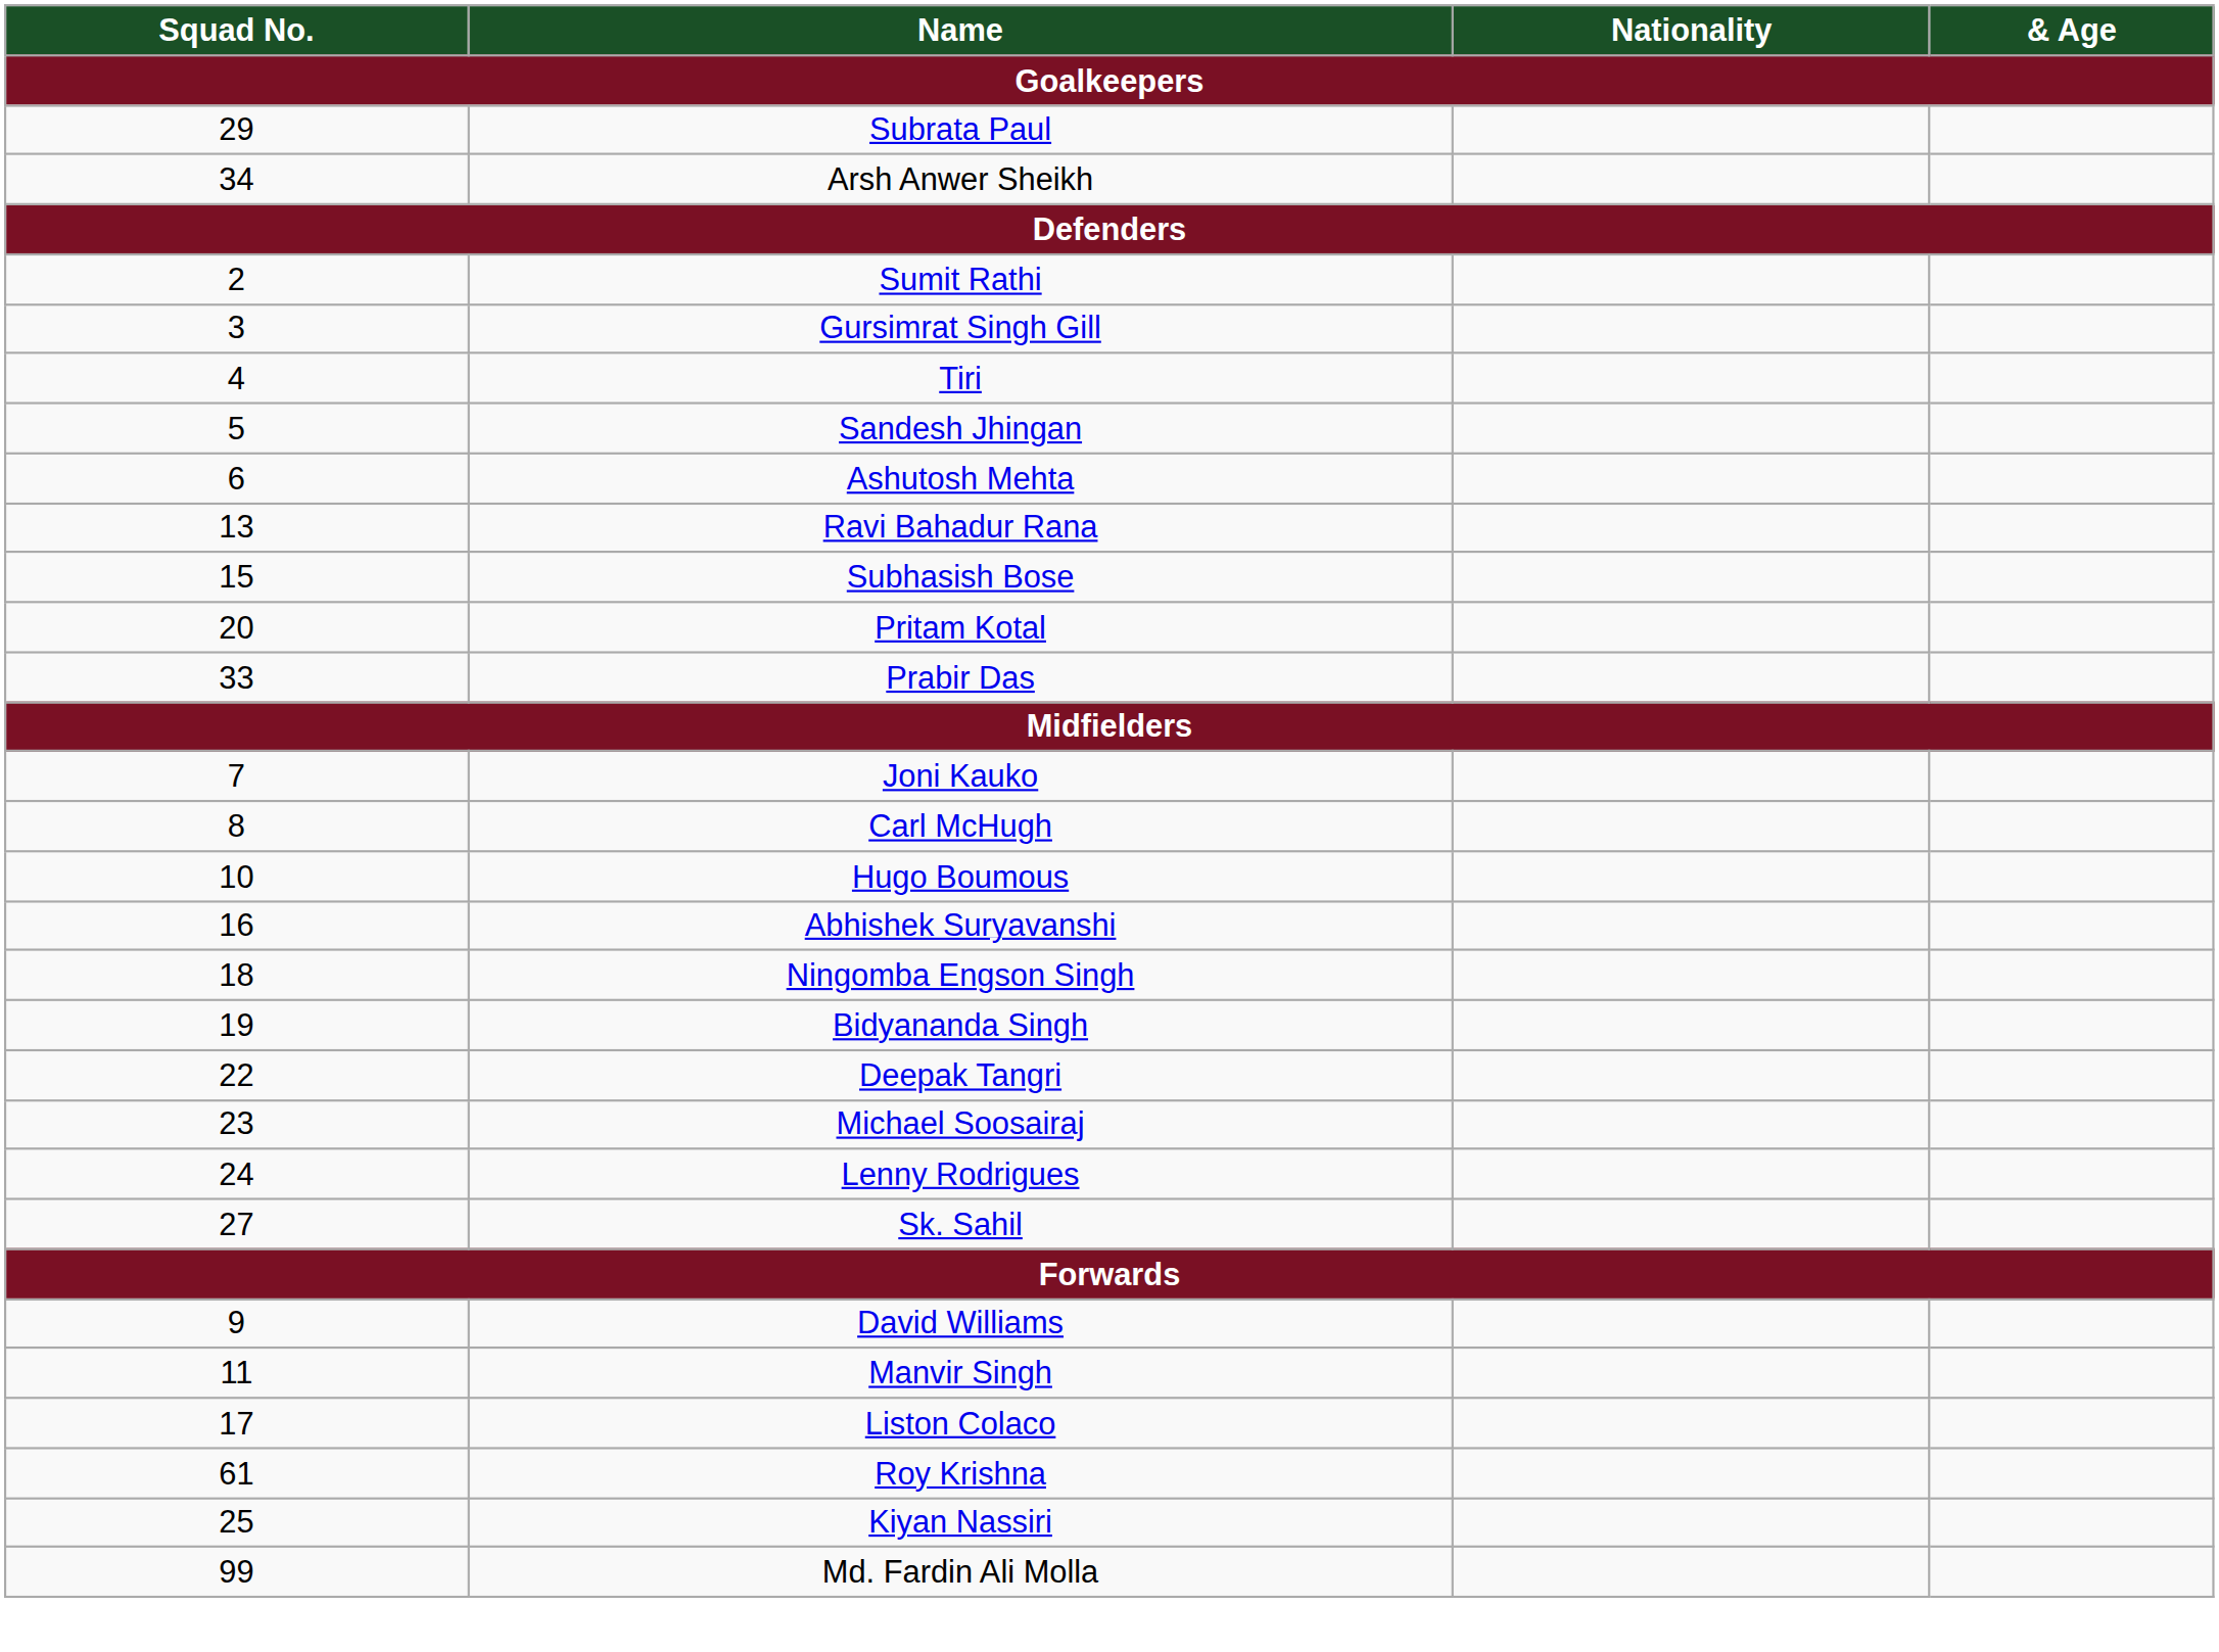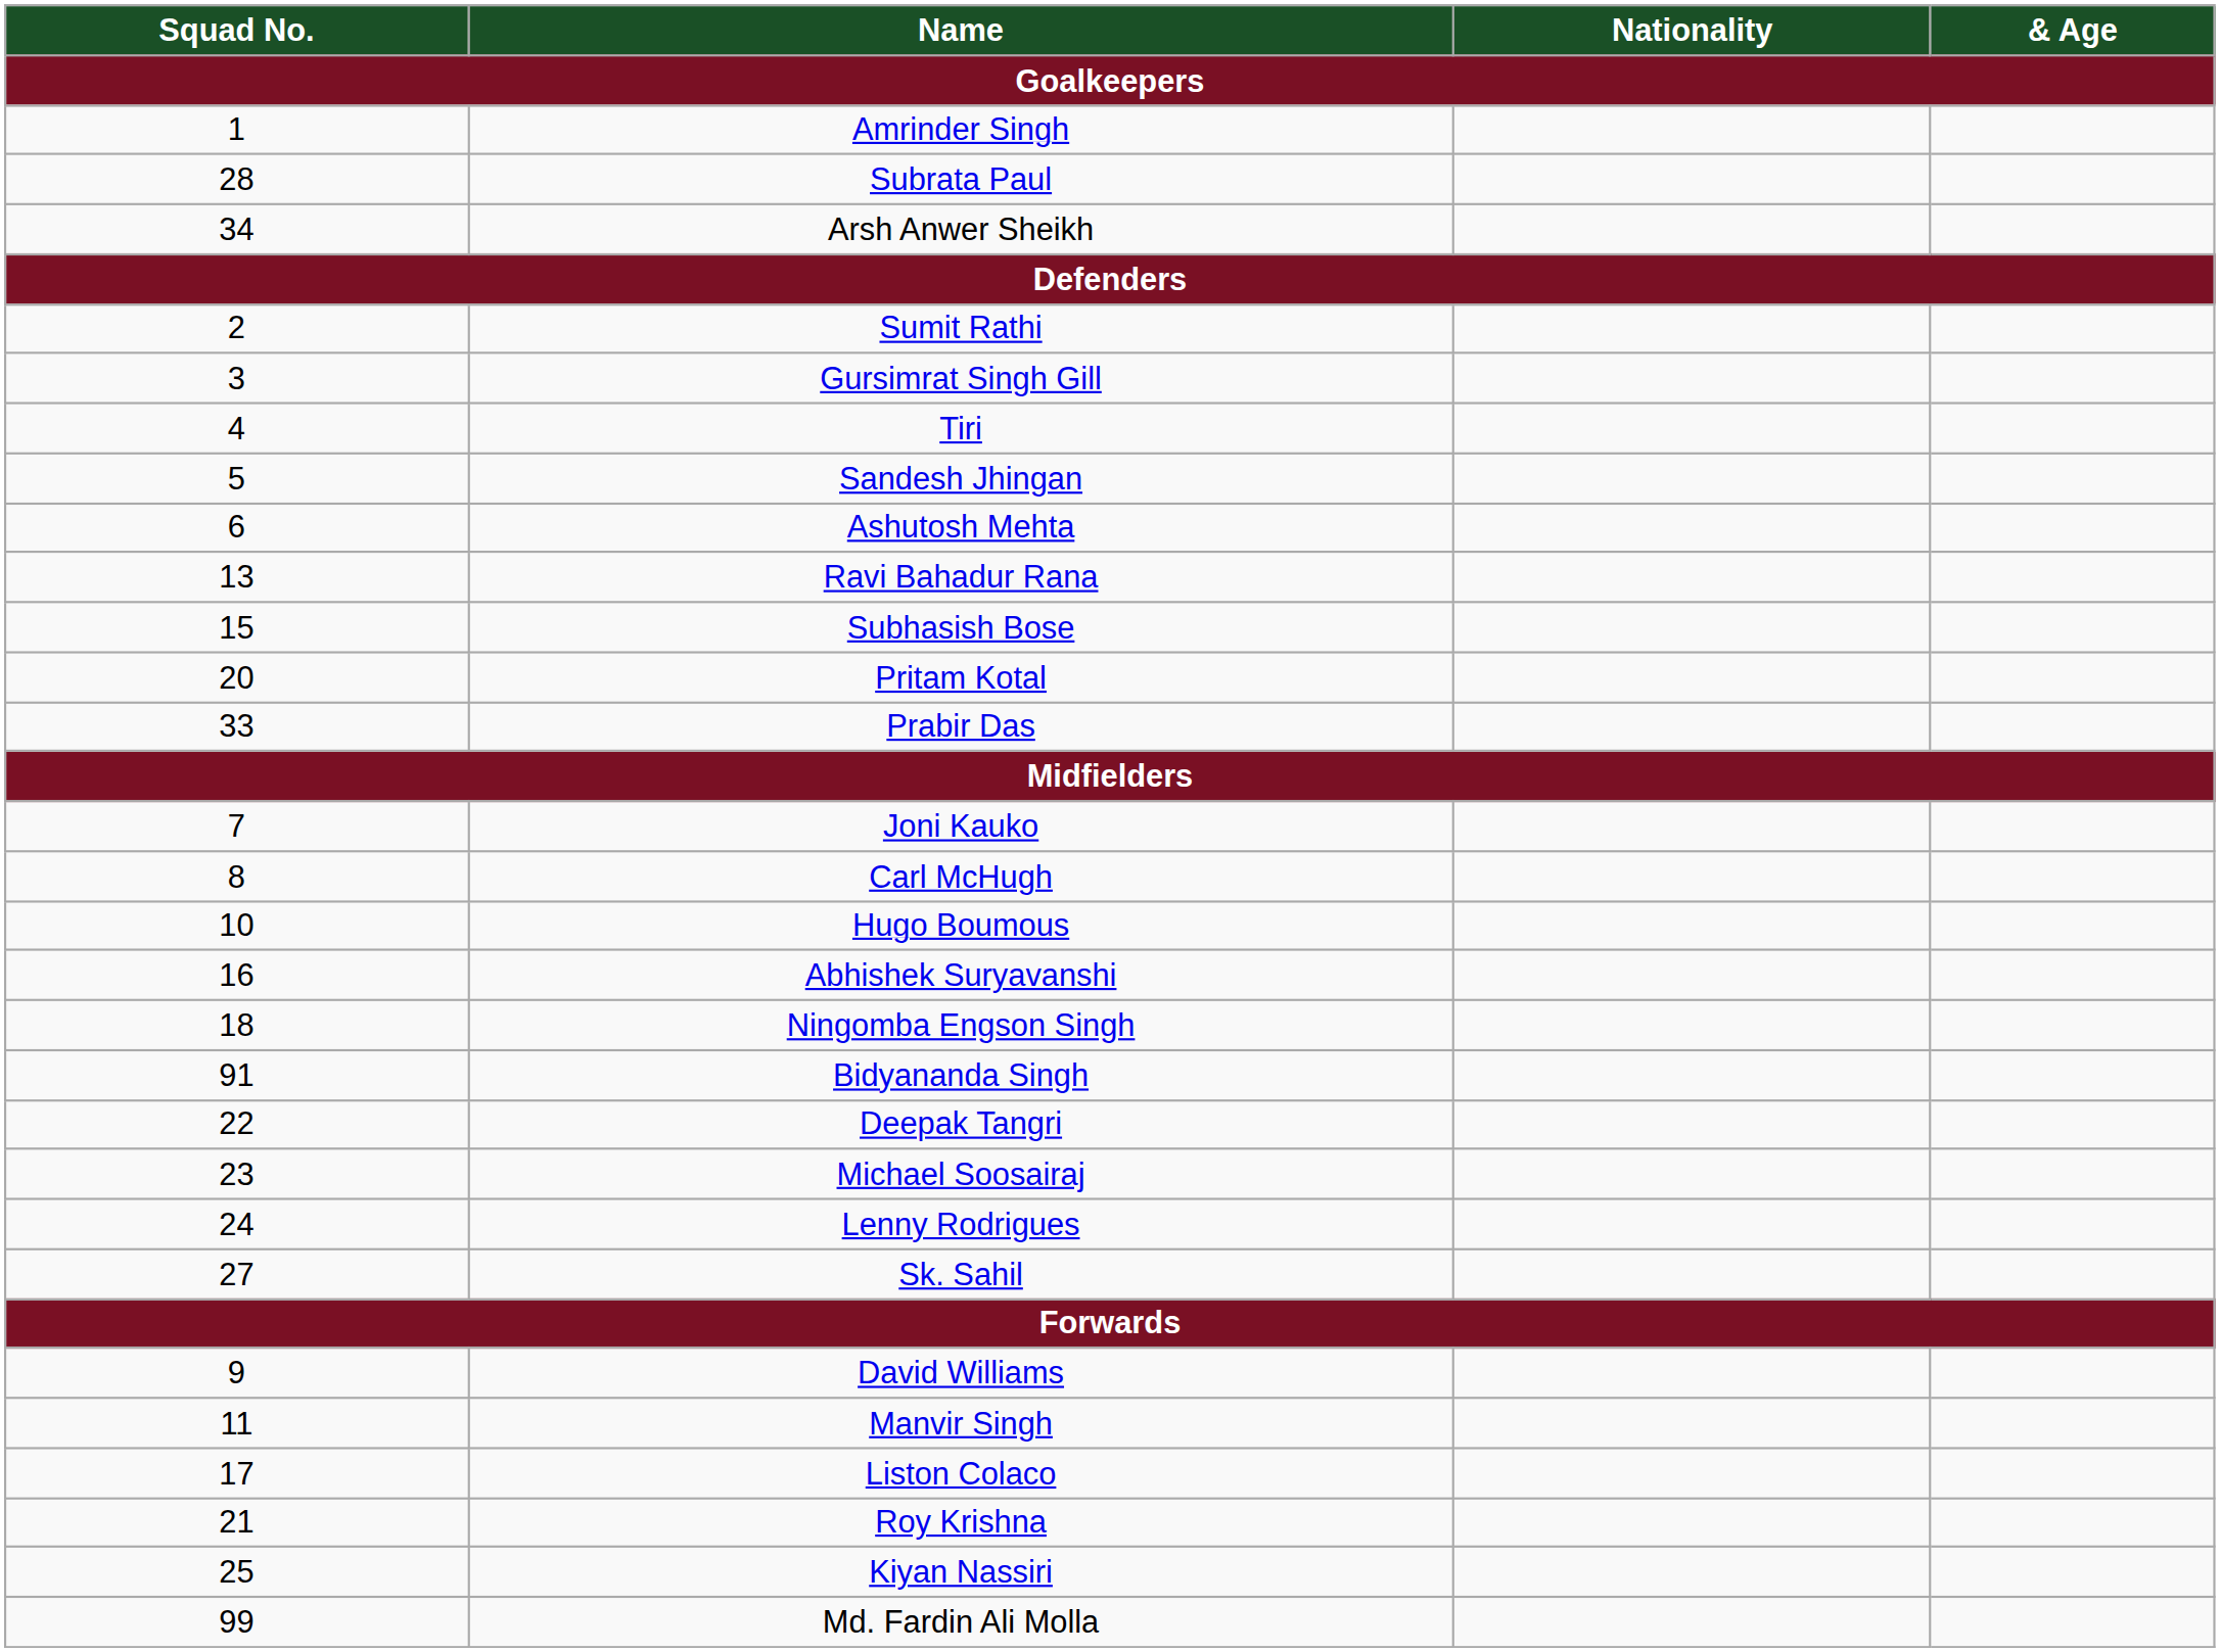 <table class="wikitable" style="text-align:center; font-size:90%; width:80%;">
 <tr>
 <th style="background:#1A5026; color:white; text-align:center;">Squad No.</th>
 <th style="background:#1A5026; color:white; text-align:center;">Name</th>
 <th style="background:#1A5026; color:white; text-align:center;">Nationality</th>
 <th style="background:#1A5026; color: white; text-align: center;"> & Age</th>
 </tr>
 <tr>
 <th colspan="4" style="background:#7a1024; color:white; text-align:center;">Goalkeepers</th>
 </tr>
 <tr>
-<td>29</td>
+<td>1</td>
+<td><a href='#'>Amrinder Singh</a></td>
+<td></td>
+<td></td>
+</tr>
+<tr>
+<td>28</td>
 <td><a href='#'>Subrata Paul</a></td>
 <td></td>
 <td></td>
 </tr>
 <tr>
 <td>34</td>
 <td>Arsh Anwer Sheikh</td>
 <td></td>
 <td></td>
 </tr>
 <tr>
 <th colspan="4" style="background:#7a1024; color:white; text-align:center;">Defenders</th>
 </tr>
 <tr>
 <td>2</td>
 <td><a href='#'>Sumit Rathi</a></td>
 <td></td>
 <td></td>
 </tr>
 <tr>
 <td>3</td>
 <td><a href='#'>Gursimrat Singh Gill</a></td>
 <td></td>
 <td></td>
 </tr>
 <tr>
 <td>4</td>
 <td><a href='#'>Tiri</a></td>
 <td></td>
 <td></td>
 </tr>
 <tr>
 <td>5</td>
 <td><a href='#'>Sandesh Jhingan</a></td>
 <td></td>
 <td></td>
 </tr>
 <tr>
 <td>6</td>
 <td><a href='#'>Ashutosh Mehta</a></td>
 <td></td>
 <td></td>
 </tr>
 <tr>
 <td>13</td>
 <td><a href='#'>Ravi Bahadur Rana</a></td>
 <td></td>
 <td></td>
 </tr>
 <tr>
 <td>15</td>
 <td><a href='#'>Subhasish Bose</a></td>
 <td></td>
 <td></td>
 </tr>
 <tr>
 <td>20</td>
 <td><a href='#'>Pritam Kotal</a></td>
 <td></td>
 <td></td>
 </tr>
 <tr>
 <td>33</td>
 <td><a href='#'>Prabir Das</a></td>
 <td></td>
 <td></td>
 </tr>
 <tr>
 <th colspan="4" style="background:#7a1024; color:white; text-align:center;">Midfielders</th>
 </tr>
 <tr>
 <td>7</td>
 <td><a href='#'>Joni Kauko</a></td>
 <td></td>
 <td></td>
 </tr>
 <tr>
 <td>8</td>
 <td><a href='#'>Carl McHugh</a></td>
 <td></td>
 <td></td>
 </tr>
 <tr>
 <td>10</td>
 <td><a href='#'>Hugo Boumous</a></td>
 <td></td>
 <td></td>
 </tr>
 <tr>
 <td>16</td>
 <td><a href='#'>Abhishek Suryavanshi</a></td>
 <td></td>
 <td></td>
 </tr>
 <tr>
 <td>18</td>
 <td><a href='#'>Ningomba Engson Singh</a></td>
 <td></td>
 <td></td>
 </tr>
 <tr>
-<td>19</td>
+<td>91</td>
 <td><a href='#'>Bidyananda Singh</a></td>
 <td></td>
 <td></td>
 </tr>
 <tr>
 <td>22</td>
 <td><a href='#'>Deepak Tangri</a></td>
 <td></td>
 <td></td>
 </tr>
 <tr>
 <td>23</td>
 <td><a href='#'>Michael Soosairaj</a></td>
 <td></td>
 <td></td>
 </tr>
 <tr>
 <td>24</td>
 <td><a href='#'>Lenny Rodrigues</a></td>
 <td></td>
 <td></td>
 </tr>
 <tr>
 <td>27</td>
 <td><a href='#'>Sk. Sahil</a></td>
 <td></td>
 <td></td>
 </tr>
 <tr>
 <th colspan="4" style="background:#7a1024; color:white; text-align:center;">Forwards</th>
 </tr>
 <tr>
 <td>9</td>
 <td><a href='#'>David Williams</a></td>
 <td></td>
 <td></td>
 </tr>
 <tr>
 <td>11</td>
 <td><a href='#'>Manvir Singh</a></td>
 <td></td>
 <td></td>
 </tr>
 <tr>
 <td>17</td>
 <td><a href='#'>Liston Colaco</a></td>
 <td></td>
 <td></td>
 </tr>
 <tr>
-<td>61</td>
+<td>21</td>
 <td><a href='#'>Roy Krishna</a></td>
 <td></td>
 <td></td>
 </tr>
 <tr>
 <td>25</td>
 <td><a href='#'>Kiyan Nassiri</a></td>
 <td></td>
 <td></td>
 </tr>
 <tr>
 <td>99</td>
 <td>Md. Fardin Ali Molla</td>
 <td></td>
 <td></td>
 </tr>
 </table>
